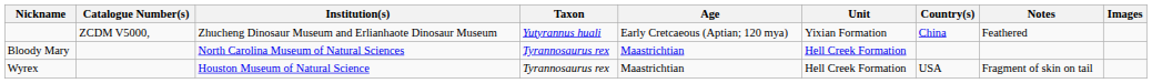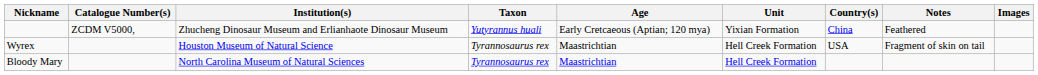 <table class="wikitable sortable" align="center" width="100%">
 <tr>
 <th>Nickname</th>
 <th>Catalogue Number(s)</th>
 <th>Institution(s)</th>
 <th>Taxon</th>
 <th>Age</th>
 <th>Unit</th>
 <th>Country(s)</th>
 <th>Notes</th>
 <th>Images</th>
 </tr>
 <tr>
 <td></td>
 <td>ZCDM V5000,</td>
 <td>Zhucheng Dinosaur Museum and Erlianhaote Dinosaur Museum</td>
 <td><a href='#'><em>Yutyrannus huali</em></a></td>
 <td>Early Cretcaeous (Aptian; 120 mya)</td>
 <td>Yixian Formation</td>
 <td><a href='#'>China</a></td>
 <td>Feathered</td>
 <td></td>
 </tr>
 <tr>
+<td>Wyrex</td>
+<td></td>
+<td><a href='#'>Houston Museum of Natural Science</a></td>
+<td><em>Tyrannosaurus rex</em></td>
+<td>Maastrichtian</td>
+<td>Hell Creek Formation</td>
+<td>USA</td>
+<td>Fragment of skin on tail</td>
+<td></td>
+</tr>
+<tr>
 <td>Bloody Mary</td>
 <td></td>
 <td><a href='#'>North Carolina Museum of Natural Sciences</a></td>
 <td><a href='#'><em>Tyrannosaurus rex</em></a></td>
 <td><a href='#'>Maastrichtian</a></td>
 <td><a href='#'>Hell Creek Formation</a></td>
 <td></td>
 <td></td>
 <td></td>
 </tr>
-<tr>
-<td>Wyrex</td>
-<td></td>
-<td><a href='#'>Houston Museum of Natural Science</a></td>
-<td><em>Tyrannosaurus rex</em></td>
-<td>Maastrichtian</td>
-<td>Hell Creek Formation</td>
-<td>USA</td>
-<td>Fragment of skin on tail</td>
-<td></td>
-</tr>
 </table>
